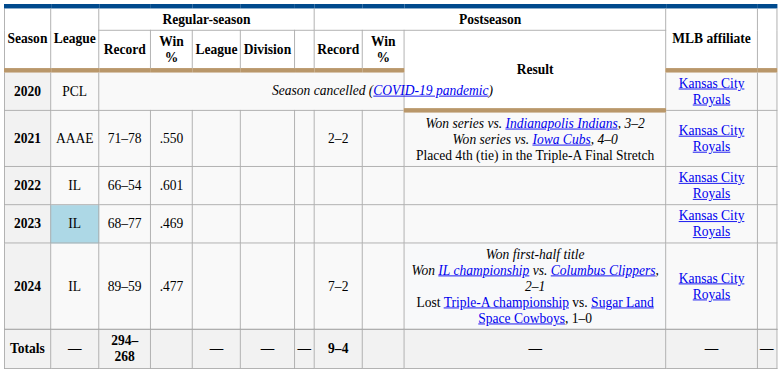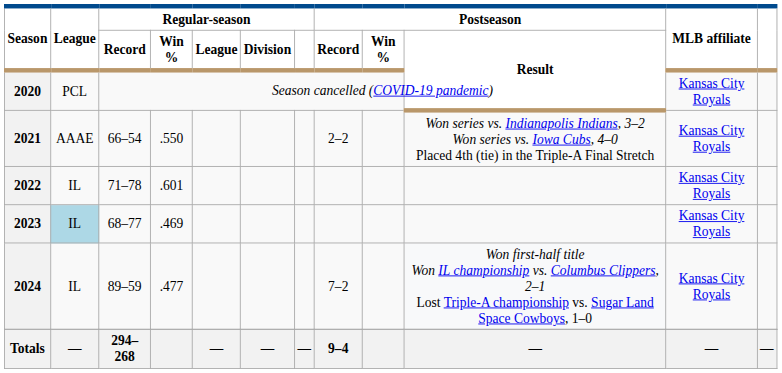 <table class="wikitable sortable plainrowheaders" style="font-size: 95%; text-align:center;">
 <tr>
 <th rowspan="2" scope="col" style="background-color:#ffffff; border-top:#004A8D 5px solid; border-bottom:#B9976A 5px solid">Season</th>
 <th rowspan="2" scope="col" style="background-color:#ffffff; border-top:#004A8D 5px solid; border-bottom:#B9976A 5px solid">League</th>
 <th colspan="5" scope="col" style="background-color:#ffffff; border-top:#004A8D 5px solid">Regular-season</th>
 <th colspan="3" scope="col" style="background-color:#ffffff; border-top:#004A8D 5px solid">Postseason</th>
 <th rowspan="2" scope="col" style="background-color:#ffffff; border-top:#004A8D 5px solid; border-bottom:#B9976A 5px solid">MLB affiliate</th>
 <th class="unsortable" rowspan="2" scope="col" style="background-color:#ffffff; border-top:#004A8D 5px solid; border-bottom:#B9976A 5px solid"></th>
 </tr>
 <tr>
 <th scope="col" style="background-color:#ffffff; border-bottom:#B9976A 5px solid">Record</th>
 <th scope="col" style="background-color:#ffffff; border-bottom:#B9976A 5px solid">Win %</th>
 <th scope="col" style="background-color:#ffffff; border-bottom:#B9976A 5px solid">League</th>
 <th scope="col" style="background-color:#ffffff; border-bottom:#B9976A 5px solid">Division</th>
 <th scope="col" style="background-color:#ffffff; border-bottom:#B9976A 5px solid"></th>
 <th scope="col" style="background-color:#ffffff; border-bottom:#B9976A 5px solid">Record</th>
 <th scope="col" style="background-color:#ffffff; border-bottom:#B9976A 5px solid">Win %</th>
 <th class="unsortable" rowspan="2" scope="col" style="background-color:#ffffff; border-bottom:#B9976A 5px solid">Result</th>
 </tr>
 <tr>
 <th scope="row" style="text-align:center">2020</th>
 <td>PCL</td>
 <td colspan="8"><em>Season cancelled (<a href='#'>COVID-19 pandemic</a>)</em></td>
 <td><a href='#'>Kansas City Royals</a></td>
 <td></td>
 </tr>
 <tr>
 <th scope="row" style="text-align:center">2021</th>
 <td>AAAE</td>
-<td>71–78</td>
+<td>66–54</td>
 <td>.550</td>
 <td></td>
 <td></td>
 <td></td>
 <td>2–2</td>
 <td></td>
 <td><em>Won series vs. <a href='#'>Indianapolis Indians</a>, 3–2</em><br><em>Won series vs. <a href='#'>Iowa Cubs</a>, 4–0</em><br>Placed 4th (tie) in the Triple-A Final Stretch</td>
 <td><a href='#'>Kansas City Royals</a></td>
 <td></td>
 </tr>
 <tr>
 <th scope="row" style="text-align:center">2022</th>
 <td>IL</td>
-<td>66–54</td>
+<td>71–78</td>
 <td>.601</td>
 <td></td>
 <td></td>
 <td></td>
 <td></td>
 <td></td>
 <td></td>
 <td><a href='#'>Kansas City Royals</a></td>
 <td></td>
 </tr>
 <tr>
 <th scope="row" style="text-align:center">2023</th>
 <td style="background: lightblue;">IL</td>
 <td>68–77</td>
 <td>.469</td>
 <td></td>
 <td></td>
 <td></td>
 <td></td>
 <td></td>
 <td></td>
 <td><a href='#'>Kansas City Royals</a></td>
 <td></td>
 </tr>
 <tr>
 <th scope="row" style="text-align:center">2024</th>
 <td>IL</td>
 <td>89–59</td>
 <td>.477</td>
 <td></td>
 <td></td>
 <td></td>
 <td>7–2</td>
 <td></td>
 <td bgcolor="#f8f9fa"><em>Won first-half title</em><br><em>Won <a href='#'>IL championship</a> vs. <a href='#'>Columbus Clippers</a>, 2–1</em><br>Lost <a href='#'>Triple-A championship</a> vs. <a href='#'>Sugar Land Space Cowboys</a>, 1–0</td>
 <td><a href='#'>Kansas City Royals</a></td>
 <td></td>
 </tr>
 <tr>
 </tr>
 <tr class="sortbottom">
 <th scope="row" style="text-align:center"><strong>Totals</strong></th>
 <th>—</th>
 <th>294–268</th>
 <th></th>
 <th>—</th>
 <th>—</th>
 <th>—</th>
 <th>9–4</th>
 <th></th>
 <th>—</th>
 <th>—</th>
 <th>—</th>
 </tr>
 </table>
